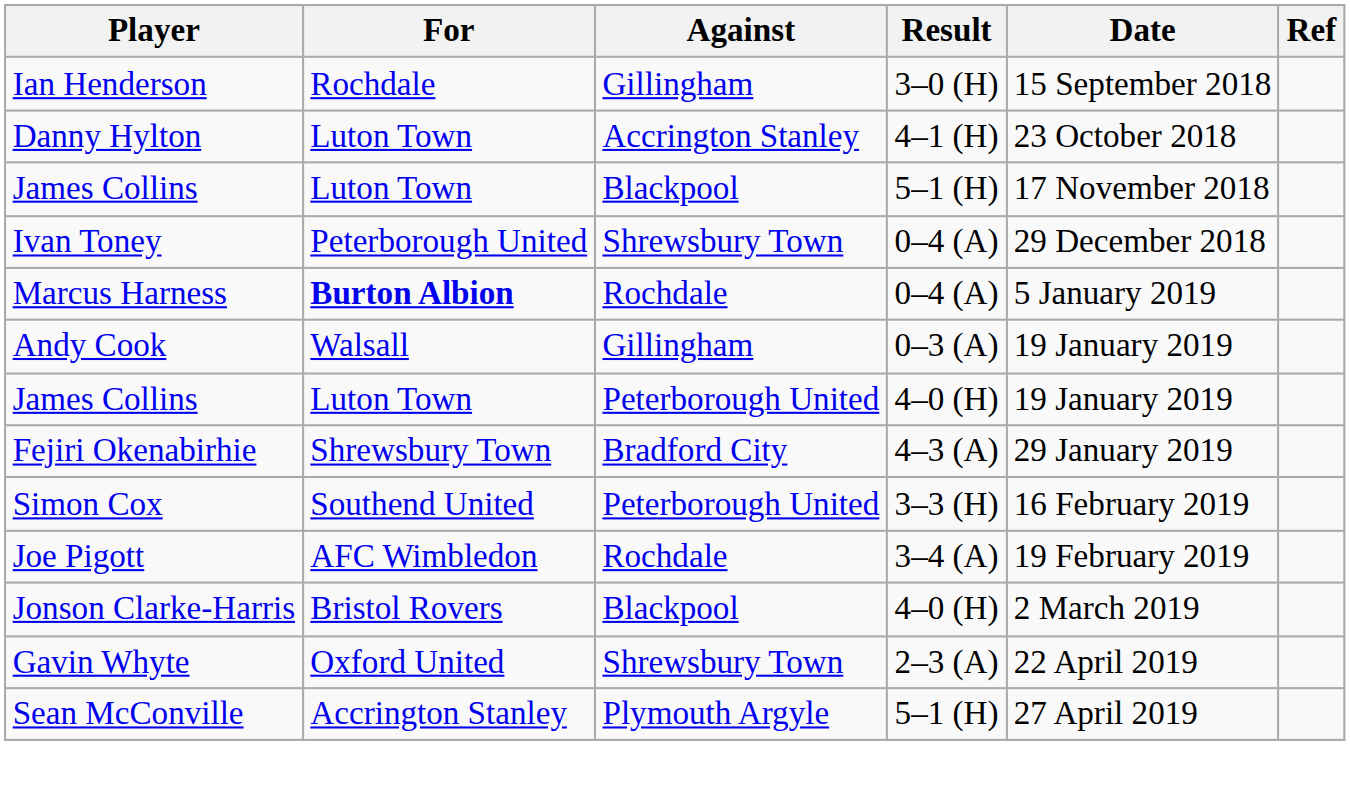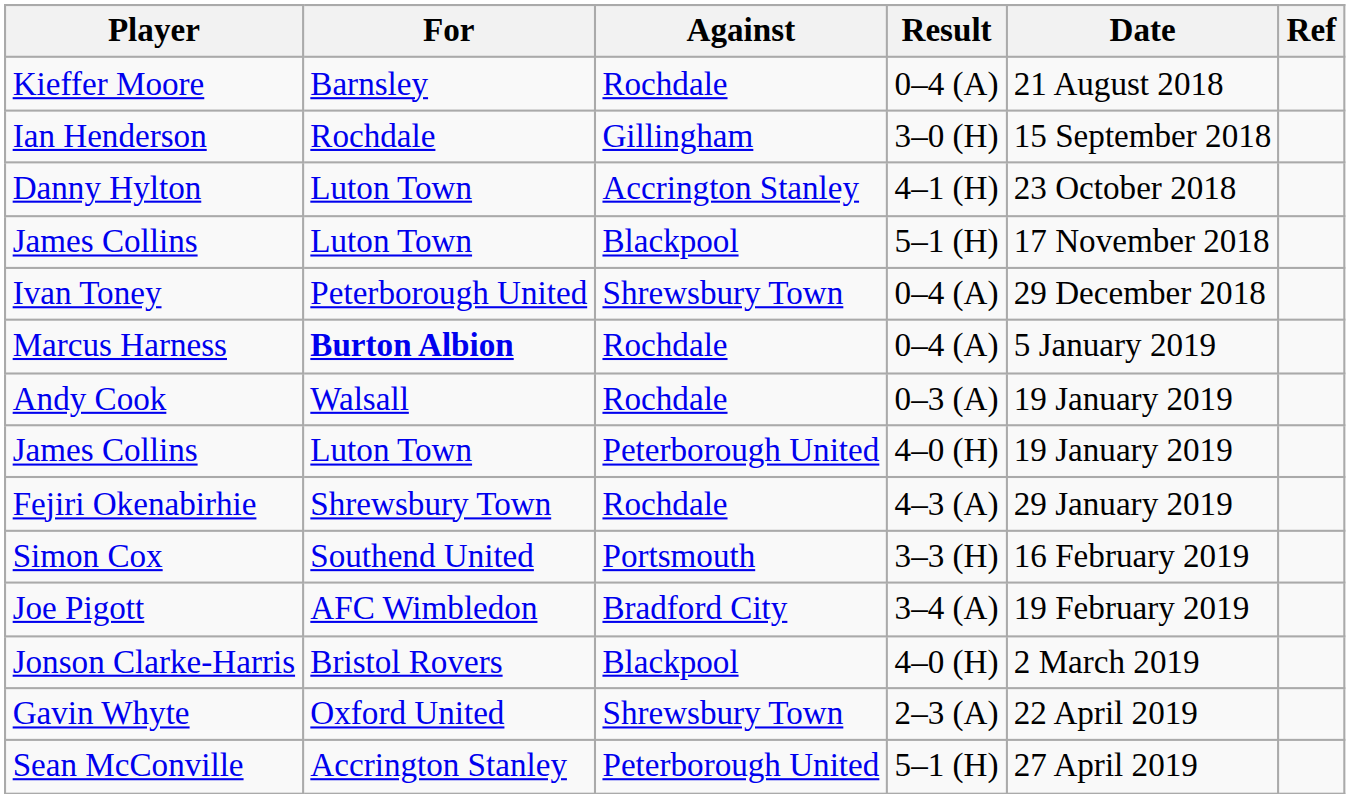 <table class="wikitable">
 <tr>
 <th>Player</th>
 <th>For</th>
 <th>Against</th>
 <th>Result</th>
 <th>Date</th>
 <th>Ref</th>
+</tr>
+<tr>
+<td> <a href='#'>Kieffer Moore</a></td>
+<td><a href='#'>Barnsley</a></td>
+<td><a href='#'>Rochdale</a></td>
+<td>0–4 (A)</td>
+<td>21 August 2018</td>
+<td></td>
 </tr>
 <tr>
 <td> <a href='#'>Ian Henderson</a></td>
 <td><a href='#'>Rochdale</a></td>
 <td><a href='#'>Gillingham</a></td>
 <td>3–0 (H)</td>
 <td>15 September 2018</td>
 <td></td>
 </tr>
 <tr>
 <td> <a href='#'>Danny Hylton</a></td>
 <td><a href='#'>Luton Town</a></td>
 <td><a href='#'>Accrington Stanley</a></td>
 <td>4–1 (H)</td>
 <td>23 October 2018</td>
 <td></td>
 </tr>
 <tr>
 <td> <a href='#'>James Collins</a></td>
 <td><a href='#'>Luton Town</a></td>
 <td><a href='#'>Blackpool</a></td>
 <td>5–1 (H)</td>
 <td>17 November 2018</td>
 <td></td>
 </tr>
 <tr>
 <td> <a href='#'>Ivan Toney</a></td>
 <td><a href='#'>Peterborough United</a></td>
 <td><a href='#'>Shrewsbury Town</a></td>
 <td>0–4 (A)</td>
 <td>29 December 2018</td>
 <td></td>
 </tr>
 <tr>
 <td> <a href='#'>Marcus Harness</a></td>
 <td><strong><a href='#'>Burton Albion</a></strong></td>
 <td><a href='#'>Rochdale</a></td>
 <td>0–4 (A)</td>
 <td>5 January 2019</td>
 <td></td>
 </tr>
 <tr>
 <td> <a href='#'>Andy Cook</a></td>
 <td><a href='#'>Walsall</a></td>
-<td><a href='#'>Gillingham</a></td>
+<td><a href='#'>Rochdale</a></td>
 <td>0–3 (A)</td>
 <td>19 January 2019</td>
 <td></td>
 </tr>
 <tr>
 <td> <a href='#'>James Collins</a></td>
 <td><a href='#'>Luton Town</a></td>
 <td><a href='#'>Peterborough United</a></td>
 <td>4–0 (H)</td>
 <td>19 January 2019</td>
 <td></td>
 </tr>
 <tr>
 <td> <a href='#'>Fejiri Okenabirhie</a></td>
 <td><a href='#'>Shrewsbury Town</a></td>
-<td><a href='#'>Bradford City</a></td>
+<td><a href='#'>Rochdale</a></td>
 <td>4–3 (A)</td>
 <td>29 January 2019</td>
 <td></td>
 </tr>
 <tr>
 <td> <a href='#'>Simon Cox</a></td>
 <td><a href='#'>Southend United</a></td>
-<td><a href='#'>Peterborough United</a></td>
+<td><a href='#'>Portsmouth</a></td>
 <td>3–3 (H)</td>
 <td>16 February 2019</td>
 <td></td>
 </tr>
 <tr>
 <td> <a href='#'>Joe Pigott</a></td>
 <td><a href='#'>AFC Wimbledon</a></td>
-<td><a href='#'>Rochdale</a></td>
+<td><a href='#'>Bradford City</a></td>
 <td>3–4 (A)</td>
 <td>19 February 2019</td>
 <td></td>
 </tr>
 <tr>
 <td> <a href='#'>Jonson Clarke-Harris</a></td>
 <td><a href='#'>Bristol Rovers</a></td>
 <td><a href='#'>Blackpool</a></td>
 <td>4–0 (H)</td>
 <td>2 March 2019</td>
 <td></td>
 </tr>
 <tr>
 <td> <a href='#'>Gavin Whyte</a></td>
 <td><a href='#'>Oxford United</a></td>
 <td><a href='#'>Shrewsbury Town</a></td>
 <td>2–3 (A)</td>
 <td>22 April 2019</td>
 <td></td>
 </tr>
 <tr>
 <td> <a href='#'>Sean McConville</a></td>
 <td><a href='#'>Accrington Stanley</a></td>
-<td><a href='#'>Plymouth Argyle</a></td>
+<td><a href='#'>Peterborough United</a></td>
 <td>5–1 (H)</td>
 <td>27 April 2019</td>
 <td></td>
 </tr>
 </table>
